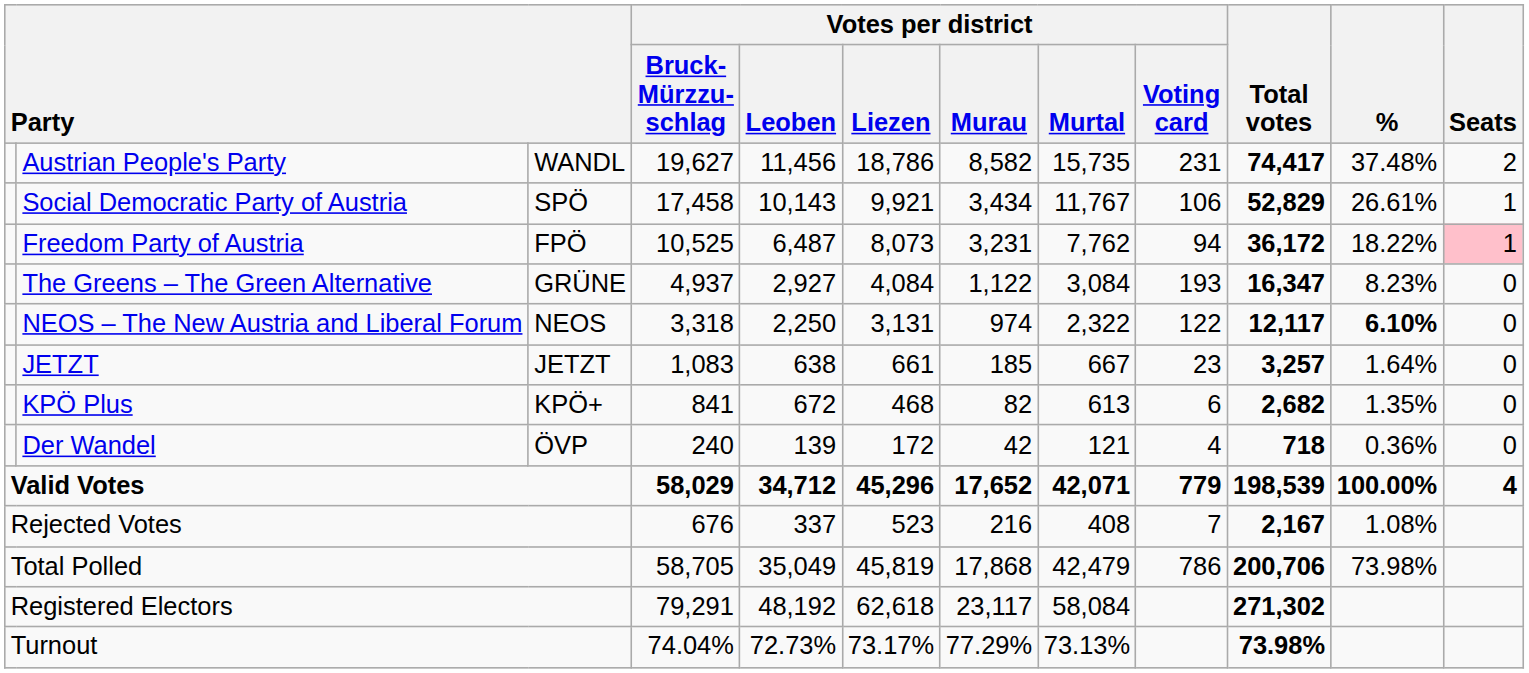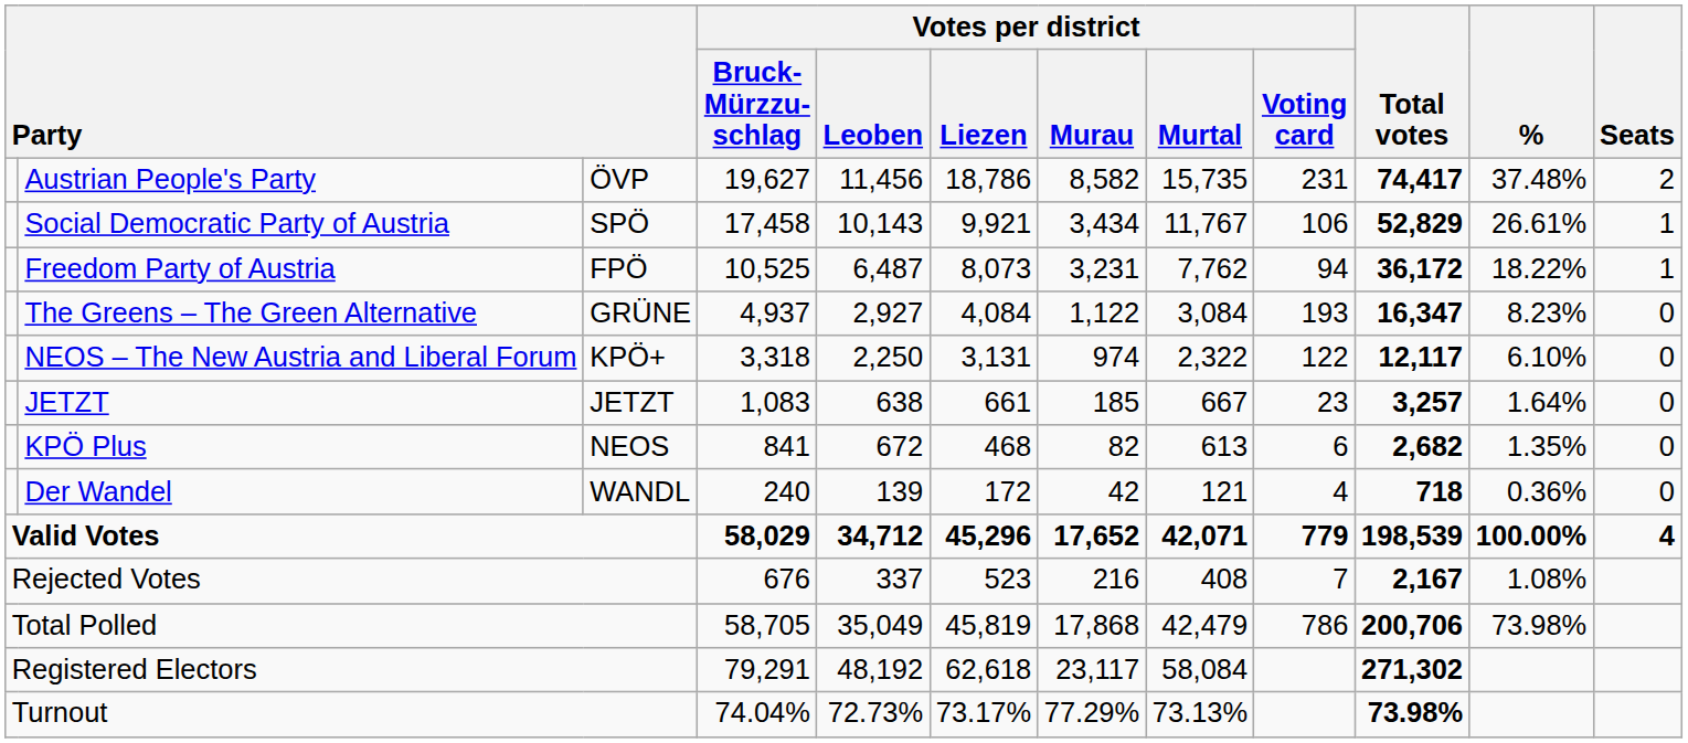 <table class="wikitable" border="1" style="text-align:right;">
 <tr>
 <th style="text-align:left;" valign=bottom rowspan=2 colspan=3>Party</th>
 <th colspan=6>Votes per district</th>
 <th align=center valign=bottom rowspan=2 width="50">Total<br>votes</th>
 <th align=center valign=bottom rowspan=2 width="50">%</th>
 <th align=center valign=bottom rowspan=2>Seats</th>
 </tr>
 <tr>
 <th align=center valign=bottom width="50"><a href='#'>Bruck-<br>Mürzzu-<br>schlag</a></th>
 <th align=center valign=bottom width="50"><a href='#'>Leoben</a></th>
 <th align=center valign=bottom width="50"><a href='#'>Liezen</a></th>
 <th align=center valign=bottom width="50"><a href='#'>Murau</a></th>
 <th align=center valign=bottom width="50"><a href='#'>Murtal</a></th>
 <th align=center valign=bottom width="50"><a href='#'>Voting<br>card</a></th>
 </tr>
 <tr>
 <td></td>
 <td align=left><a href='#'>Austrian People's Party</a></td>
-<td align=left>WANDL</td>
+<td align=left>ÖVP</td>
 <td>19,627</td>
 <td>11,456</td>
 <td>18,786</td>
 <td>8,582</td>
 <td>15,735</td>
 <td>231</td>
 <td><strong>74,417</strong></td>
 <td>37.48%</td>
 <td>2</td>
 </tr>
 <tr>
 <td></td>
 <td align=left><a href='#'>Social Democratic Party of Austria</a></td>
 <td align=left>SPÖ</td>
 <td>17,458</td>
 <td>10,143</td>
 <td>9,921</td>
 <td>3,434</td>
 <td>11,767</td>
 <td>106</td>
 <td><strong>52,829</strong></td>
 <td>26.61%</td>
 <td>1</td>
 </tr>
 <tr>
 <td></td>
 <td align=left><a href='#'>Freedom Party of Austria</a></td>
 <td align=left>FPÖ</td>
 <td>10,525</td>
 <td>6,487</td>
 <td>8,073</td>
 <td>3,231</td>
 <td>7,762</td>
 <td>94</td>
 <td><strong>36,172</strong></td>
 <td>18.22%</td>
-<td style="background: pink;">1</td>
+<td>1</td>
 </tr>
 <tr>
 <td></td>
 <td align=left><a href='#'>The Greens – The Green Alternative</a></td>
 <td align=left>GRÜNE</td>
 <td>4,937</td>
 <td>2,927</td>
 <td>4,084</td>
 <td>1,122</td>
 <td>3,084</td>
 <td>193</td>
 <td><strong>16,347</strong></td>
 <td>8.23%</td>
 <td>0</td>
 </tr>
 <tr>
 <td></td>
 <td align=left style="white-space: nowrap;"><a href='#'>NEOS – The New Austria and Liberal Forum</a></td>
-<td align=left>NEOS</td>
+<td align=left>KPÖ+</td>
 <td>3,318</td>
 <td>2,250</td>
 <td>3,131</td>
 <td>974</td>
 <td>2,322</td>
 <td>122</td>
 <td><strong>12,117</strong></td>
-<td><strong>6.10%</strong></td>
+<td>6.10%</td>
 <td>0</td>
 </tr>
 <tr>
 <td></td>
 <td align=left><a href='#'>JETZT</a></td>
 <td align=left>JETZT</td>
 <td>1,083</td>
 <td>638</td>
 <td>661</td>
 <td>185</td>
 <td>667</td>
 <td>23</td>
 <td><strong>3,257</strong></td>
 <td>1.64%</td>
 <td>0</td>
 </tr>
 <tr>
 <td></td>
 <td align=left><a href='#'>KPÖ Plus</a></td>
-<td align=left>KPÖ+</td>
+<td align=left>NEOS</td>
 <td>841</td>
 <td>672</td>
 <td>468</td>
 <td>82</td>
 <td>613</td>
 <td>6</td>
 <td><strong>2,682</strong></td>
 <td>1.35%</td>
 <td>0</td>
 </tr>
 <tr>
 <td></td>
 <td align=left><a href='#'>Der Wandel</a></td>
-<td align=left>ÖVP</td>
+<td align=left>WANDL</td>
 <td>240</td>
 <td>139</td>
 <td>172</td>
 <td>42</td>
 <td>121</td>
 <td>4</td>
 <td><strong>718</strong></td>
 <td>0.36%</td>
 <td>0</td>
 </tr>
 <tr style="font-weight:bold">
 <td align=left colspan=3>Valid Votes</td>
 <td>58,029</td>
 <td>34,712</td>
 <td>45,296</td>
 <td>17,652</td>
 <td>42,071</td>
 <td>779</td>
 <td>198,539</td>
 <td>100.00%</td>
 <td>4</td>
 </tr>
 <tr>
 <td align=left colspan=3>Rejected Votes</td>
 <td>676</td>
 <td>337</td>
 <td>523</td>
 <td>216</td>
 <td>408</td>
 <td>7</td>
 <td><strong>2,167</strong></td>
 <td>1.08%</td>
 <td></td>
 </tr>
 <tr>
 <td align=left colspan=3>Total Polled</td>
 <td>58,705</td>
 <td>35,049</td>
 <td>45,819</td>
 <td>17,868</td>
 <td>42,479</td>
 <td>786</td>
 <td><strong>200,706</strong></td>
 <td>73.98%</td>
 <td></td>
 </tr>
 <tr>
 <td align=left colspan=3>Registered Electors</td>
 <td>79,291</td>
 <td>48,192</td>
 <td>62,618</td>
 <td>23,117</td>
 <td>58,084</td>
 <td></td>
 <td><strong>271,302</strong></td>
 <td></td>
 <td></td>
 </tr>
 <tr>
 <td align=left colspan=3>Turnout</td>
 <td>74.04%</td>
 <td>72.73%</td>
 <td>73.17%</td>
 <td>77.29%</td>
 <td>73.13%</td>
 <td></td>
 <td><strong>73.98%</strong></td>
 <td></td>
 <td></td>
 </tr>
 </table>
